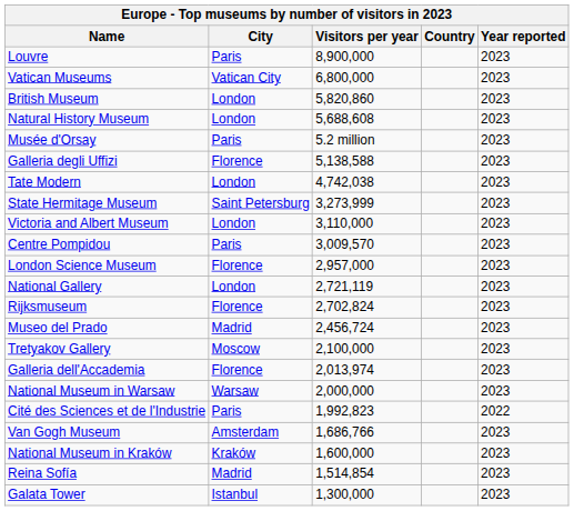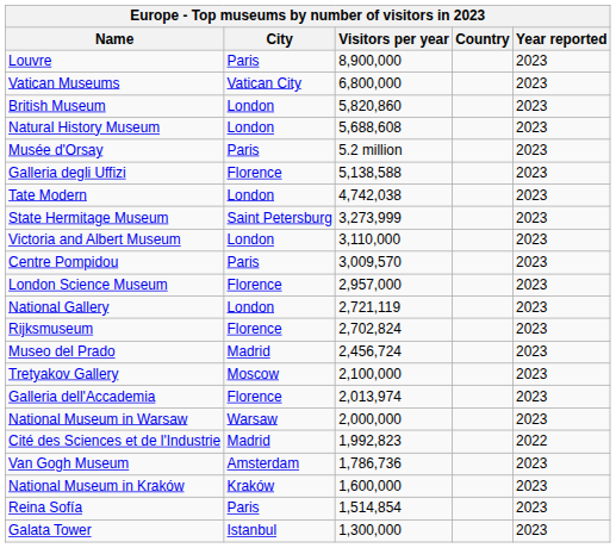 <table class="wikitable sortable">
 <tr>
 <th colspan="5">Europe - Top museums by number of visitors in 2023</th>
 </tr>
 <tr>
 <th>Name</th>
 <th>City</th>
 <th>Visitors per year</th>
 <th>Country</th>
 <th>Year reported</th>
 </tr>
 <tr>
 <td><a href='#'>Louvre</a></td>
 <td><a href='#'>Paris</a></td>
 <td>8,900,000</td>
 <td></td>
 <td>2023</td>
 </tr>
 <tr>
 <td><a href='#'>Vatican Museums</a></td>
 <td><a href='#'>Vatican City</a></td>
 <td>6,800,000</td>
 <td></td>
 <td>2023</td>
 </tr>
 <tr>
 <td><a href='#'>British Museum</a></td>
 <td><a href='#'>London</a></td>
 <td>5,820,860</td>
 <td></td>
 <td>2023</td>
 </tr>
 <tr>
 <td><a href='#'>Natural History Museum</a></td>
 <td><a href='#'>London</a></td>
 <td>5,688,608</td>
 <td></td>
 <td>2023</td>
 </tr>
 <tr>
 <td><a href='#'>Musée d'Orsay</a></td>
 <td><a href='#'>Paris</a></td>
 <td>5.2 million</td>
 <td></td>
 <td>2023</td>
 </tr>
 <tr>
 <td><a href='#'>Galleria degli Uffizi</a></td>
 <td><a href='#'>Florence</a></td>
 <td>5,138,588</td>
 <td></td>
 <td>2023</td>
 </tr>
 <tr>
 <td><a href='#'>Tate Modern</a></td>
 <td><a href='#'>London</a></td>
 <td>4,742,038</td>
 <td></td>
 <td>2023</td>
 </tr>
 <tr>
 <td><a href='#'>State Hermitage Museum</a></td>
 <td><a href='#'>Saint Petersburg</a></td>
 <td>3,273,999</td>
 <td></td>
 <td>2023</td>
 </tr>
 <tr>
 <td><a href='#'>Victoria and Albert Museum</a></td>
 <td><a href='#'>London</a></td>
 <td>3,110,000</td>
 <td></td>
 <td>2023</td>
 </tr>
 <tr>
 <td><a href='#'>Centre Pompidou</a></td>
 <td><a href='#'>Paris</a></td>
 <td>3,009,570</td>
 <td></td>
 <td>2023</td>
 </tr>
 <tr>
 <td><a href='#'>London Science Museum</a></td>
 <td><a href='#'>Florence</a></td>
 <td>2,957,000</td>
 <td></td>
 <td>2023</td>
 </tr>
 <tr>
 <td><a href='#'>National Gallery</a></td>
 <td><a href='#'>London</a></td>
 <td>2,721,119</td>
 <td></td>
 <td>2023</td>
 </tr>
 <tr>
 <td><a href='#'>Rijksmuseum</a></td>
 <td><a href='#'>Florence</a></td>
 <td>2,702,824</td>
 <td></td>
 <td>2023</td>
 </tr>
 <tr>
 <td><a href='#'>Museo del Prado</a></td>
 <td><a href='#'>Madrid</a></td>
 <td>2,456,724</td>
 <td></td>
 <td>2023</td>
 </tr>
 <tr>
 <td><a href='#'>Tretyakov Gallery</a></td>
 <td><a href='#'>Moscow</a></td>
 <td>2,100,000</td>
 <td></td>
 <td>2023</td>
 </tr>
 <tr>
 <td><a href='#'>Galleria dell'Accademia</a></td>
 <td><a href='#'>Florence</a></td>
 <td>2,013,974</td>
 <td></td>
 <td>2023</td>
 </tr>
 <tr>
 <td><a href='#'>National Museum in Warsaw</a></td>
 <td><a href='#'>Warsaw</a></td>
 <td>2,000,000</td>
 <td></td>
 <td>2023</td>
 </tr>
 <tr>
 <td><a href='#'>Cité des Sciences et de l'Industrie</a></td>
-<td><a href='#'>Paris</a></td>
+<td><a href='#'>Madrid</a></td>
 <td>1,992,823</td>
 <td></td>
 <td>2022</td>
 </tr>
 <tr>
 <td><a href='#'>Van Gogh Museum</a></td>
 <td><a href='#'>Amsterdam</a></td>
-<td>1,686,766</td>
+<td>1,786,736</td>
 <td></td>
 <td>2023</td>
 </tr>
 <tr>
 <td><a href='#'>National Museum in Kraków</a></td>
 <td><a href='#'>Kraków</a></td>
 <td>1,600,000</td>
 <td></td>
 <td>2023</td>
 </tr>
 <tr>
 <td><a href='#'>Reina Sofía</a></td>
-<td><a href='#'>Madrid</a></td>
+<td><a href='#'>Paris</a></td>
 <td>1,514,854</td>
 <td></td>
 <td>2023</td>
 </tr>
 <tr>
 <td><a href='#'>Galata Tower</a></td>
 <td><a href='#'>Istanbul</a></td>
 <td>1,300,000</td>
 <td></td>
 <td>2023</td>
 </tr>
 </table>
